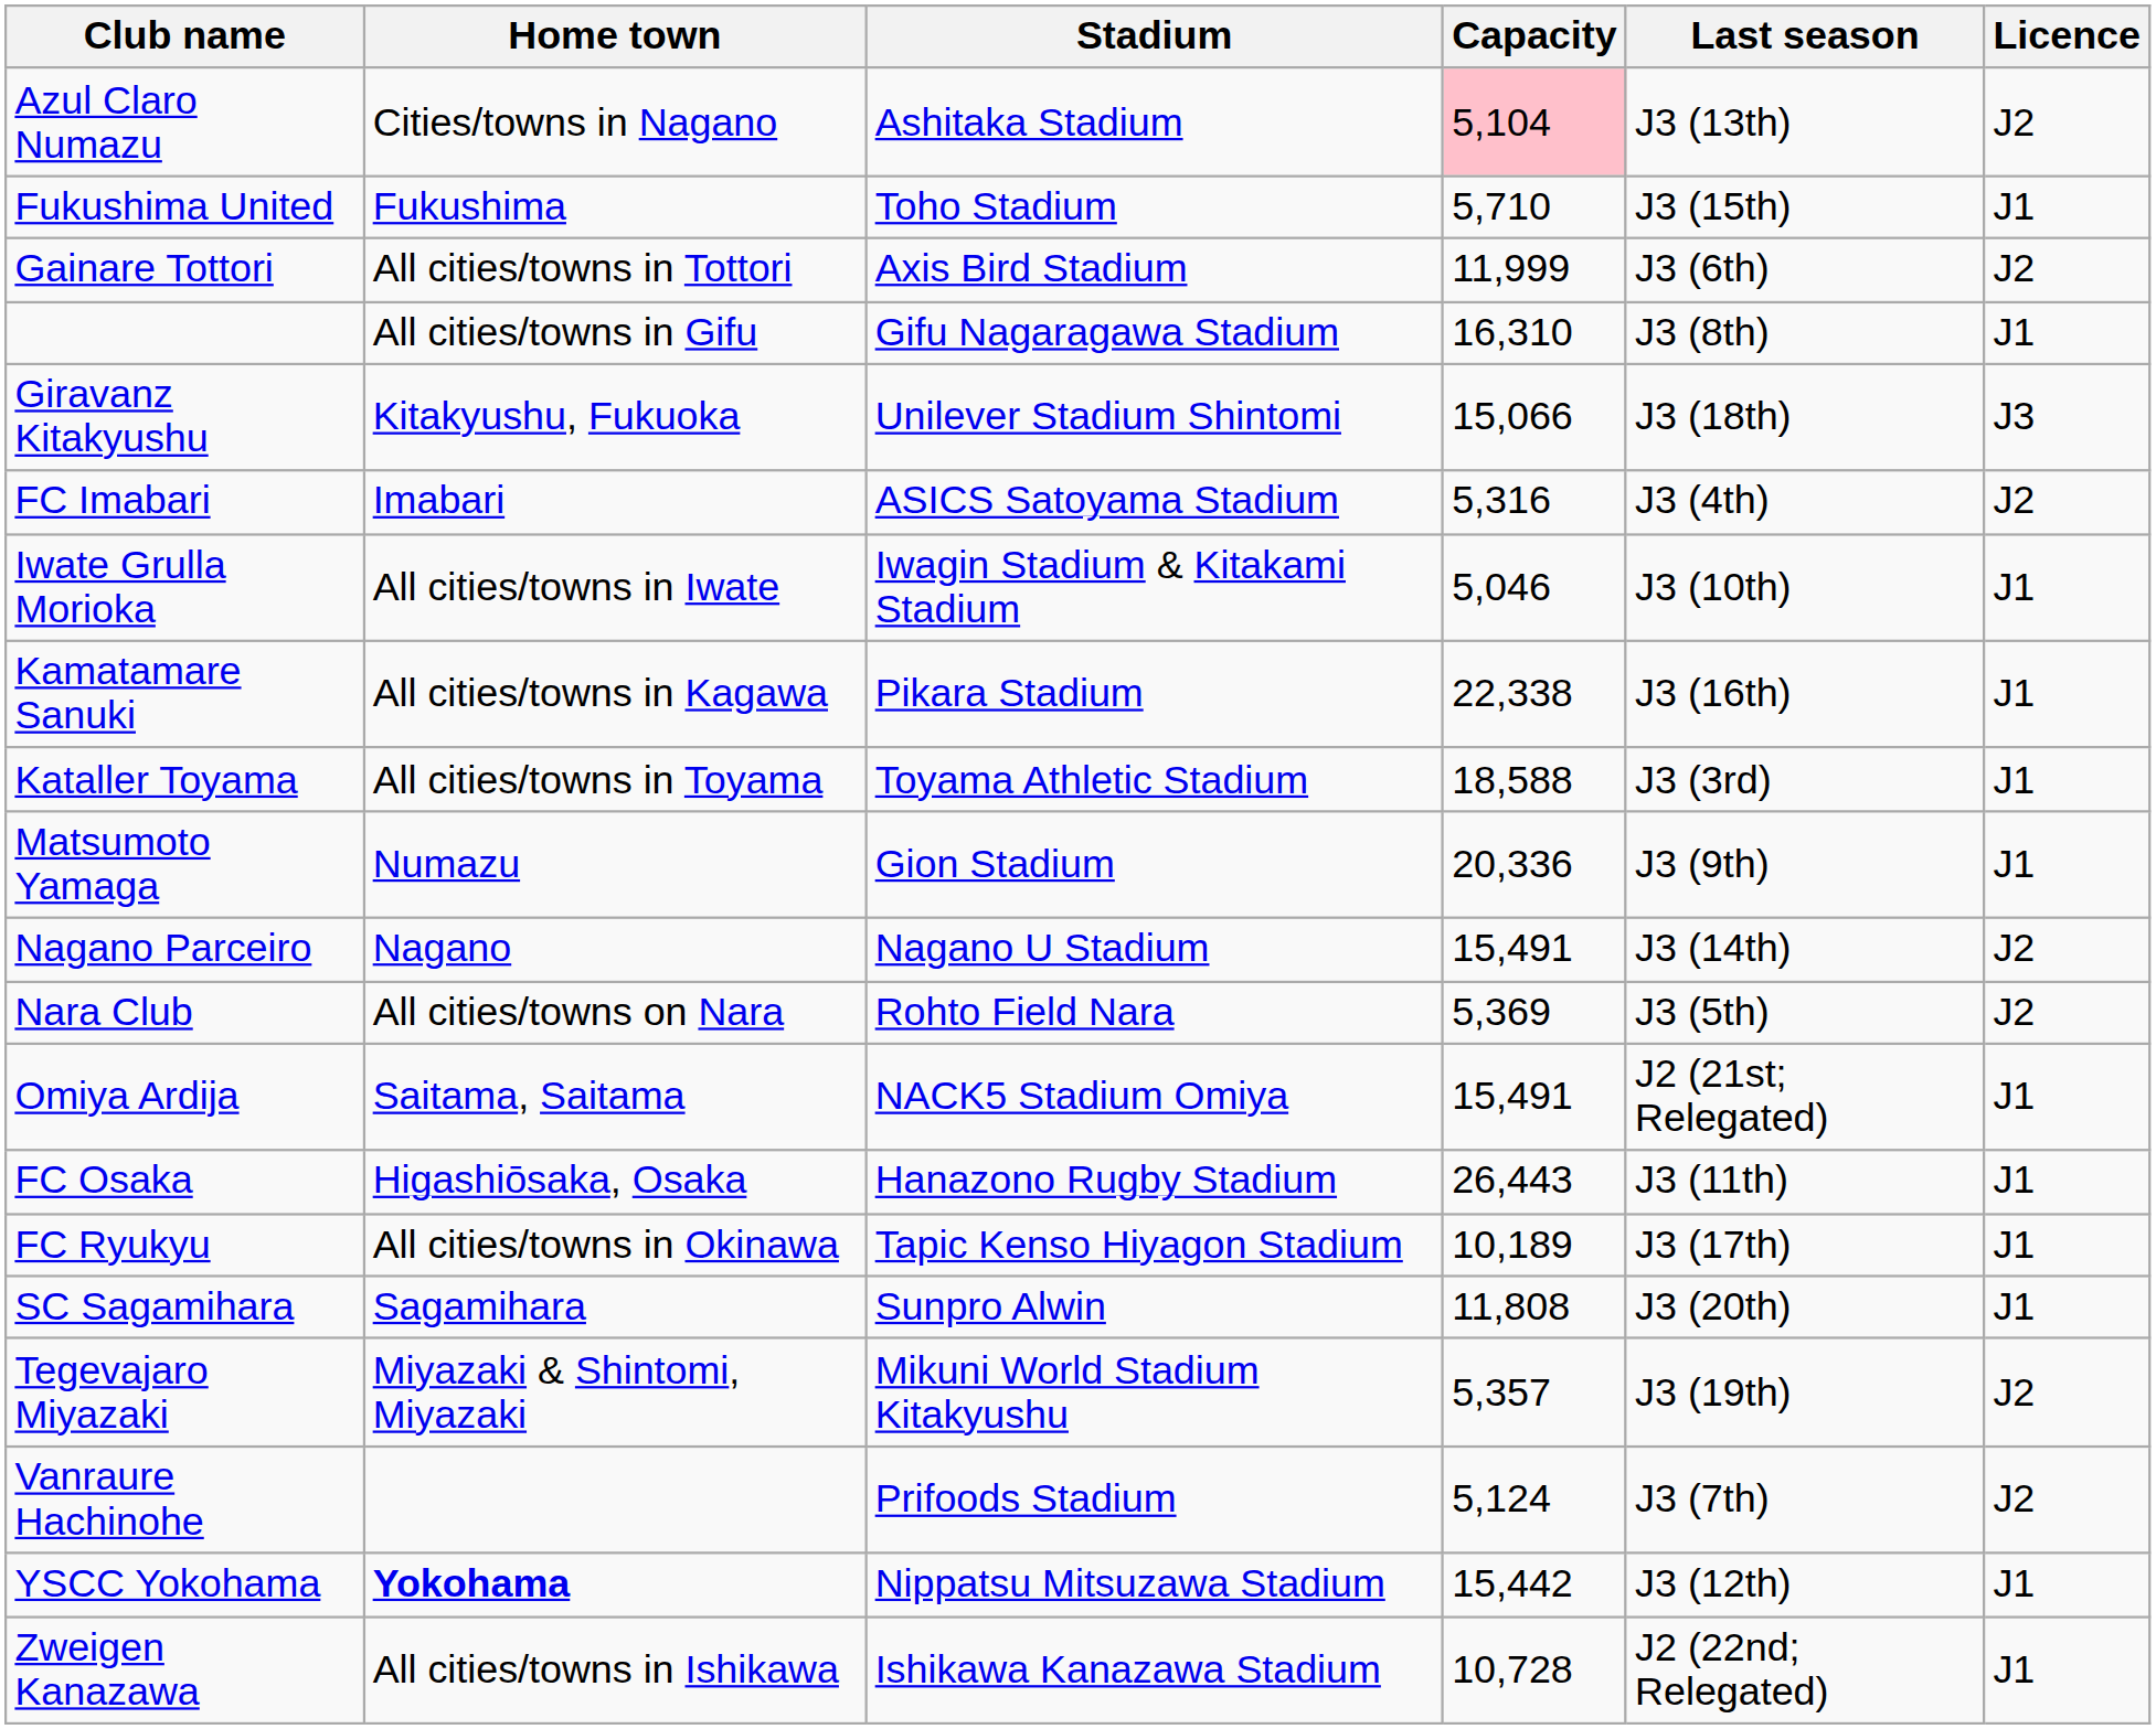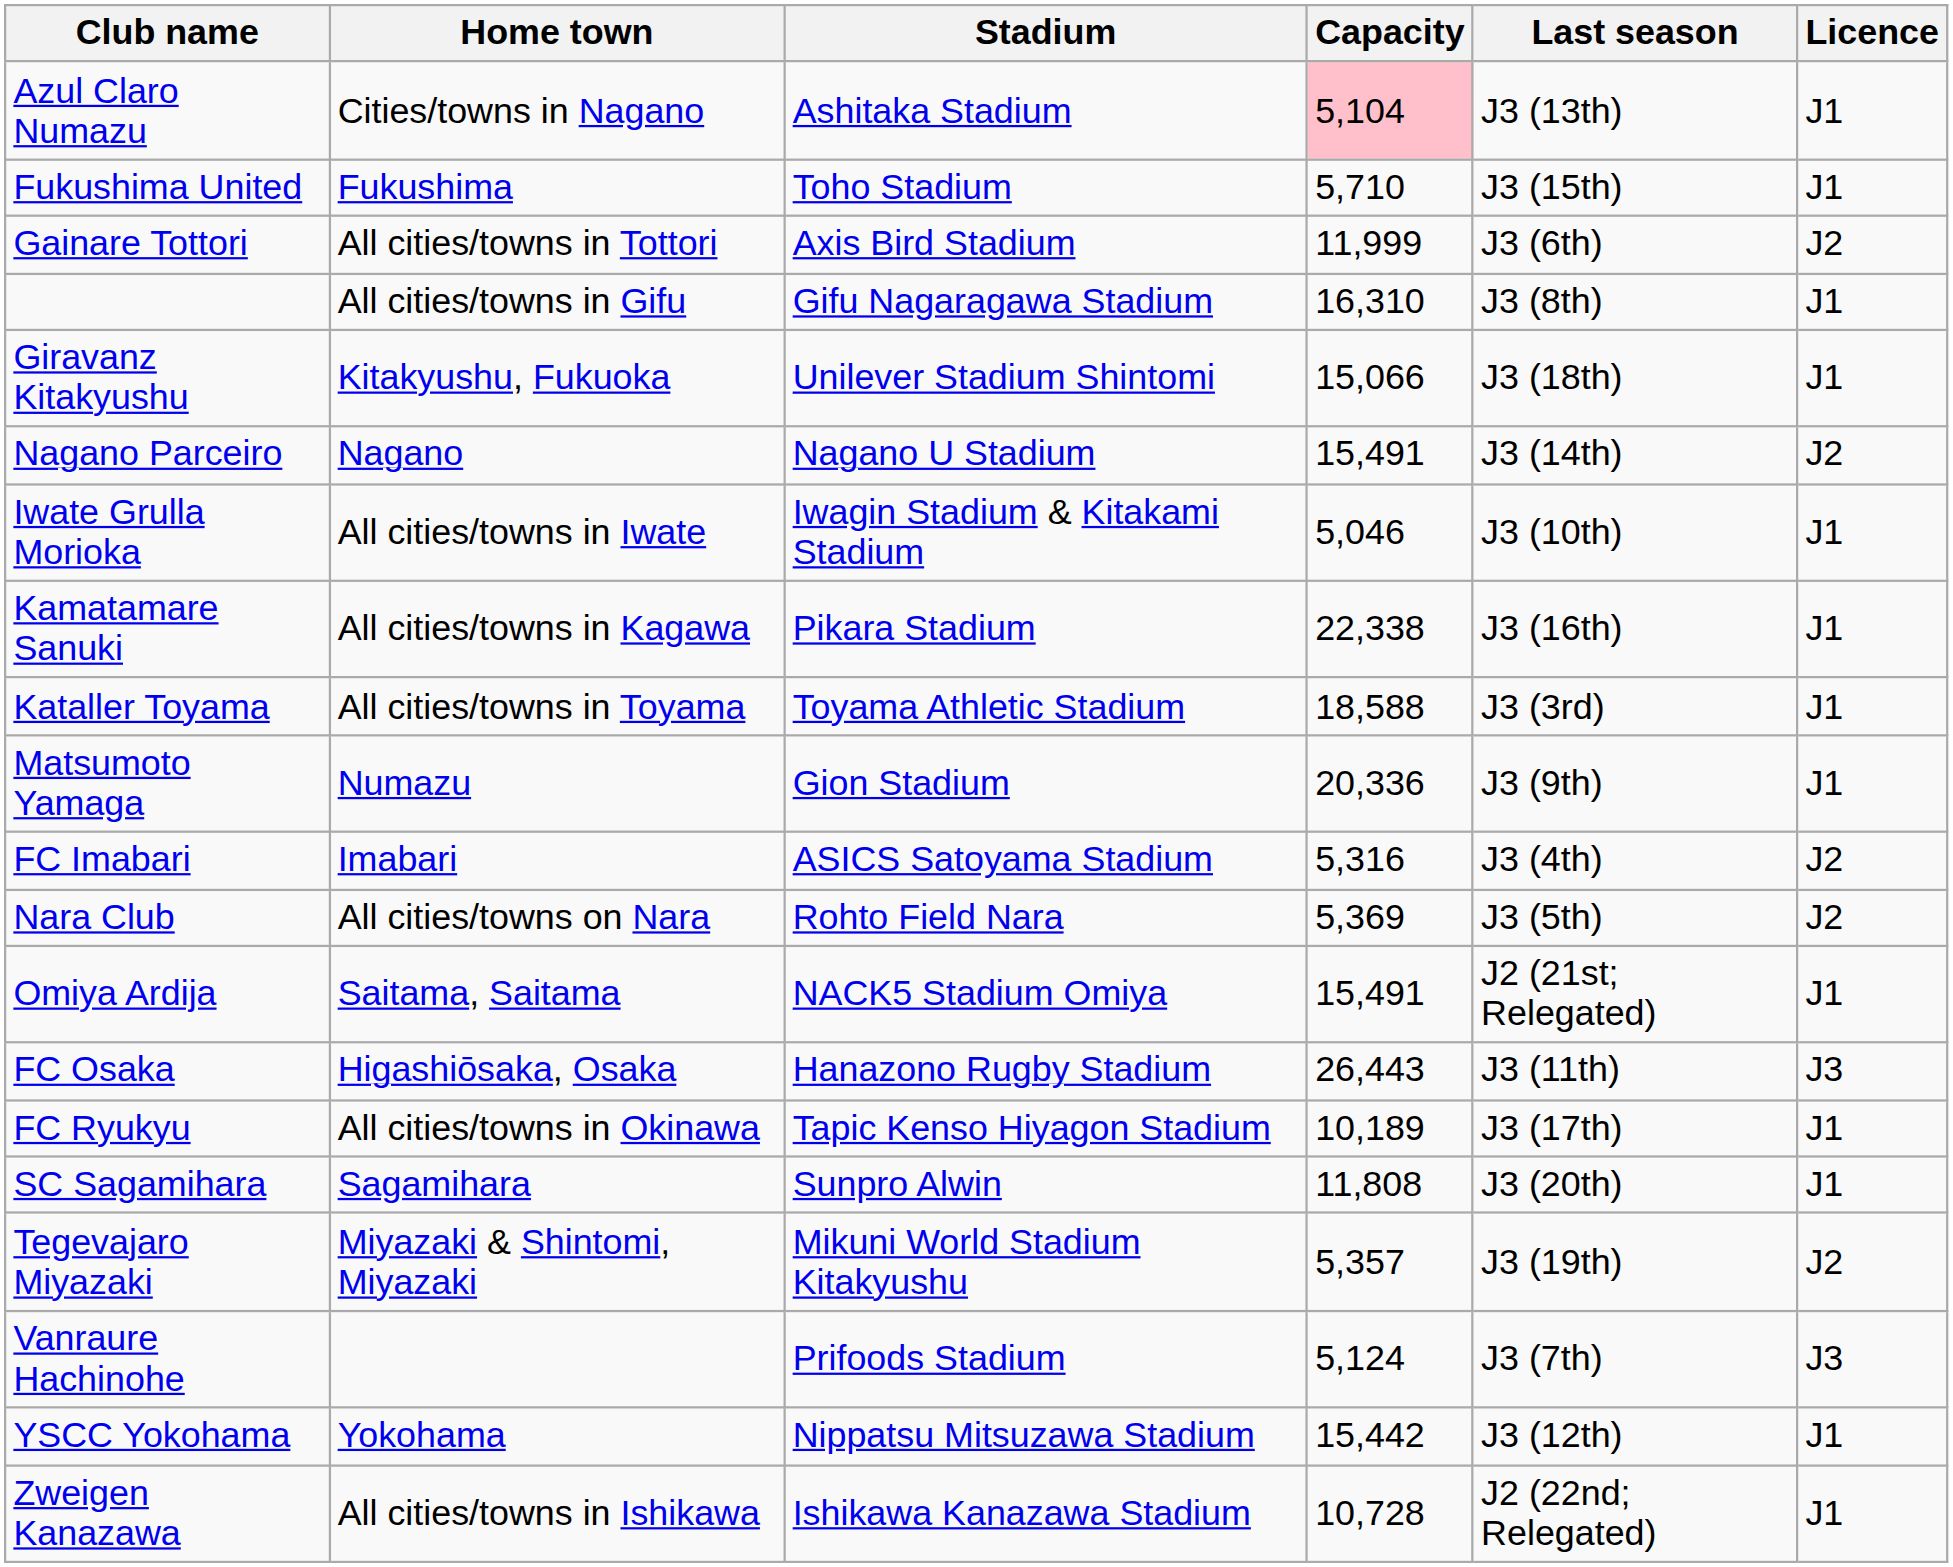 <table class="wikitable sortable">
 <tr>
 <th>Club name</th>
 <th>Home town</th>
 <th>Stadium</th>
 <th>Capacity</th>
 <th>Last season</th>
 <th>Licence</th>
 </tr>
 <tr>
 <td><a href='#'>Azul Claro Numazu</a></td>
 <td>Cities/towns in <a href='#'>Nagano</a></td>
 <td><a href='#'>Ashitaka Stadium</a></td>
 <td style="background: pink;">5,104</td>
 <td>J3 (13th)</td>
-<td>J2</td>
+<td>J1</td>
 </tr>
 <tr>
 <td><a href='#'>Fukushima United</a></td>
 <td><a href='#'>Fukushima</a></td>
 <td><a href='#'>Toho Stadium</a></td>
 <td>5,710</td>
 <td>J3 (15th)</td>
 <td>J1</td>
 </tr>
 <tr>
 <td><a href='#'>Gainare Tottori</a></td>
 <td>All cities/towns in <a href='#'>Tottori</a></td>
 <td><a href='#'>Axis Bird Stadium</a></td>
 <td>11,999</td>
 <td>J3 (6th)</td>
 <td>J2</td>
 </tr>
 <tr>
 <td></td>
 <td>All cities/towns in <a href='#'>Gifu</a></td>
 <td><a href='#'>Gifu Nagaragawa Stadium</a></td>
 <td>16,310</td>
 <td>J3 (8th)</td>
 <td>J1</td>
 </tr>
 <tr>
 <td><a href='#'>Giravanz Kitakyushu</a></td>
 <td><a href='#'>Kitakyushu</a>, <a href='#'>Fukuoka</a></td>
 <td><a href='#'>Unilever Stadium Shintomi</a></td>
 <td>15,066</td>
 <td>J3 (18th)</td>
-<td>J3</td>
+<td>J1</td>
 </tr>
 <tr>
-<td><a href='#'>FC Imabari</a></td>
-<td><a href='#'>Imabari</a></td>
-<td><a href='#'>ASICS Satoyama Stadium</a></td>
-<td>5,316</td>
-<td>J3 (4th)</td>
+<td><a href='#'>Nagano Parceiro</a></td>
+<td><a href='#'>Nagano</a></td>
+<td><a href='#'>Nagano U Stadium</a></td>
+<td>15,491</td>
+<td>J3 (14th)</td>
 <td>J2</td>
 </tr>
 <tr>
 <td><a href='#'>Iwate Grulla Morioka</a></td>
 <td>All cities/towns in <a href='#'>Iwate</a></td>
 <td><a href='#'>Iwagin Stadium</a> & <a href='#'>Kitakami Stadium</a></td>
 <td>5,046</td>
 <td>J3 (10th)</td>
 <td>J1</td>
 </tr>
 <tr>
 <td><a href='#'>Kamatamare Sanuki</a></td>
 <td>All cities/towns in <a href='#'>Kagawa</a></td>
 <td><a href='#'>Pikara Stadium</a></td>
 <td>22,338</td>
 <td>J3 (16th)</td>
 <td>J1</td>
 </tr>
 <tr>
 <td><a href='#'>Kataller Toyama</a></td>
 <td>All cities/towns in <a href='#'>Toyama</a></td>
 <td><a href='#'>Toyama Athletic Stadium</a></td>
 <td>18,588</td>
 <td>J3 (3rd)</td>
 <td>J1</td>
 </tr>
 <tr>
 <td><a href='#'>Matsumoto Yamaga</a></td>
 <td><a href='#'>Numazu</a></td>
 <td><a href='#'>Gion Stadium</a></td>
 <td>20,336</td>
 <td>J3 (9th)</td>
 <td>J1</td>
 </tr>
 <tr>
-<td><a href='#'>Nagano Parceiro</a></td>
-<td><a href='#'>Nagano</a></td>
-<td><a href='#'>Nagano U Stadium</a></td>
-<td>15,491</td>
-<td>J3 (14th)</td>
+<td><a href='#'>FC Imabari</a></td>
+<td><a href='#'>Imabari</a></td>
+<td><a href='#'>ASICS Satoyama Stadium</a></td>
+<td>5,316</td>
+<td>J3 (4th)</td>
 <td>J2</td>
 </tr>
 <tr>
 <td><a href='#'>Nara Club</a></td>
 <td>All cities/towns on <a href='#'>Nara</a></td>
 <td><a href='#'>Rohto Field Nara</a></td>
 <td>5,369</td>
 <td>J3 (5th)</td>
 <td>J2</td>
 </tr>
 <tr>
 <td><a href='#'>Omiya Ardija</a></td>
 <td><a href='#'>Saitama</a>, <a href='#'>Saitama</a></td>
 <td><a href='#'>NACK5 Stadium Omiya</a></td>
 <td>15,491</td>
 <td> J2 (21st; Relegated)</td>
 <td>J1</td>
 </tr>
 <tr>
 <td><a href='#'>FC Osaka</a></td>
 <td><a href='#'>Higashiōsaka</a>, <a href='#'>Osaka</a></td>
 <td><a href='#'>Hanazono Rugby Stadium</a></td>
 <td>26,443</td>
 <td>J3 (11th)</td>
-<td>J1</td>
+<td>J3</td>
 </tr>
 <tr>
 <td><a href='#'>FC Ryukyu</a></td>
 <td>All cities/towns in <a href='#'>Okinawa</a></td>
 <td><a href='#'>Tapic Kenso Hiyagon Stadium</a></td>
 <td>10,189</td>
 <td>J3 (17th)</td>
 <td>J1</td>
 </tr>
 <tr>
 <td><a href='#'>SC Sagamihara</a></td>
 <td><a href='#'>Sagamihara</a></td>
 <td><a href='#'>Sunpro Alwin</a></td>
 <td>11,808</td>
 <td>J3 (20th)</td>
 <td>J1</td>
 </tr>
 <tr>
 <td><a href='#'>Tegevajaro Miyazaki</a></td>
 <td><a href='#'>Miyazaki</a> & <a href='#'>Shintomi</a>, <a href='#'>Miyazaki</a></td>
 <td><a href='#'>Mikuni World Stadium Kitakyushu</a></td>
 <td>5,357</td>
 <td>J3 (19th)</td>
 <td>J2</td>
 </tr>
 <tr>
 <td><a href='#'>Vanraure Hachinohe</a></td>
 <td></td>
 <td><a href='#'>Prifoods Stadium</a></td>
 <td>5,124</td>
 <td>J3 (7th)</td>
-<td>J2</td>
+<td>J3</td>
 </tr>
 <tr>
 <td><a href='#'>YSCC Yokohama</a></td>
-<td><strong><a href='#'>Yokohama</a></strong></td>
+<td><a href='#'>Yokohama</a></td>
 <td><a href='#'>Nippatsu Mitsuzawa Stadium</a></td>
 <td>15,442</td>
 <td>J3 (12th)</td>
 <td>J1</td>
 </tr>
 <tr>
 <td><a href='#'>Zweigen Kanazawa</a></td>
 <td>All cities/towns in <a href='#'>Ishikawa</a></td>
 <td><a href='#'>Ishikawa Kanazawa Stadium</a></td>
 <td>10,728</td>
 <td> J2 (22nd; Relegated)</td>
 <td>J1</td>
 </tr>
 </table>
